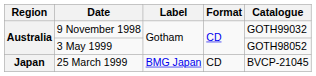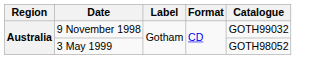 <table class="wikitable plainrowheaders">
 <tr>
 <th scope="col">Region</th>
 <th scope="col">Date</th>
 <th scope="col">Label</th>
 <th scope="col">Format</th>
 <th scope="col">Catalogue</th>
 </tr>
 <tr>
 <th scope="row" rowspan="2">Australia</th>
 <td>9 November 1998</td>
 <td rowspan="2">Gotham</td>
 <td rowspan="2"><a href='#'>CD</a></td>
 <td>GOTH99032</td>
 </tr>
 <tr>
 <td>3 May 1999</td>
 <td>GOTH98052</td>
 </tr>
-<tr>
-<th scope="row">Japan</th>
-<td>25 March 1999</td>
-<td><a href='#'>BMG Japan</a></td>
-<td>CD</td>
-<td>BVCP-21045</td>
-</tr>
 </table>
